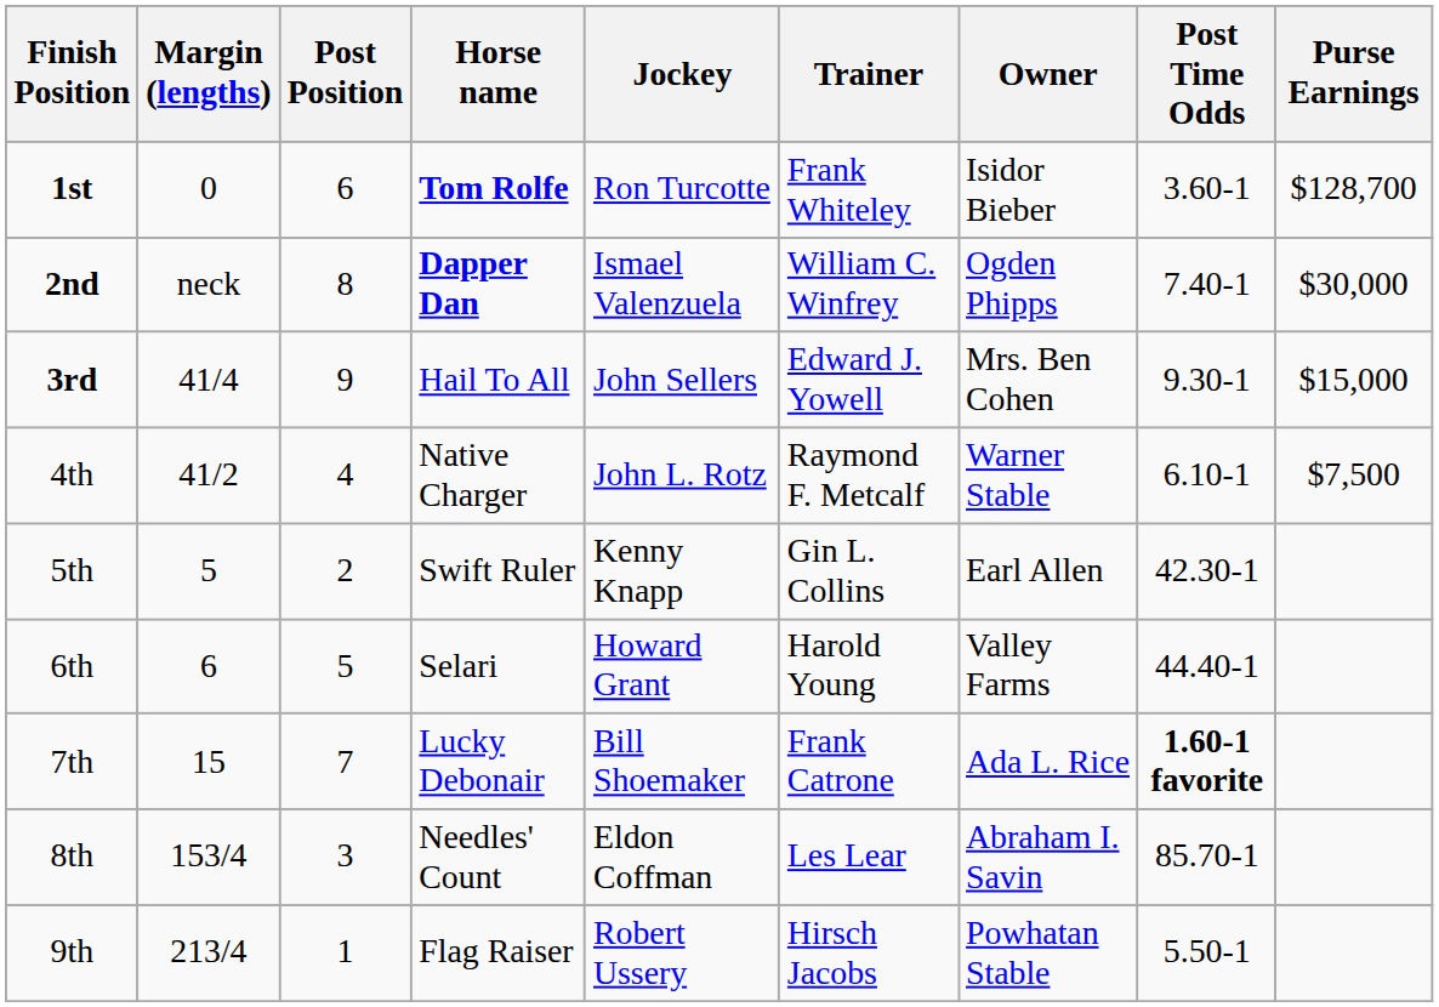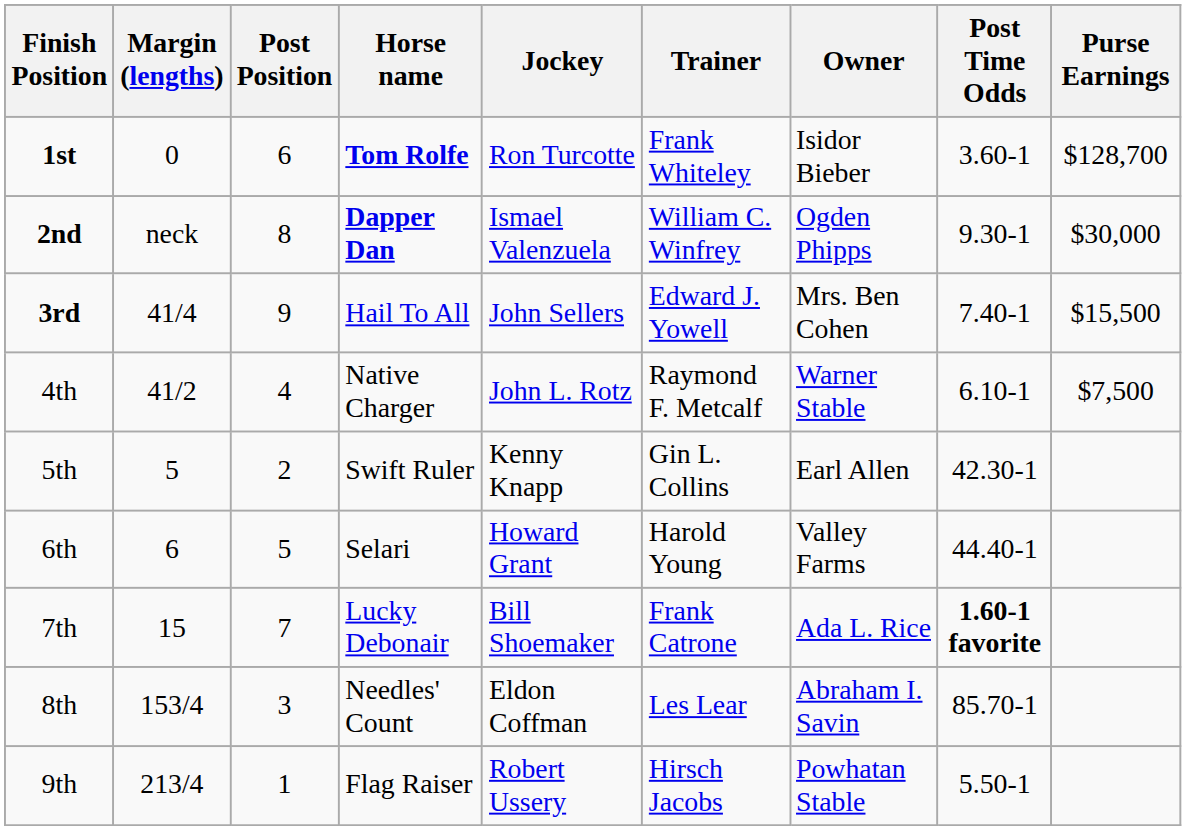 <table class="wikitable sortable" | border="2" cellpadding="1" style="border-collapse: collapse; font-size:90%">
 <tr>
 <th width="45px">Finish <br> Position</th>
 <th width="45px">Margin<br> <span>(<a href='#'>lengths</a>)</span></th>
 <th width="40px">Post <br> Position</th>
 <th width="110px">Horse name</th>
 <th width="110px">Jockey</th>
 <th width="110px">Trainer</th>
 <th width="110px">Owner</th>
 <th width="65px">Post Time <br> Odds</th>
 <th width="70px">Purse <br> Earnings</th>
 </tr>
 <tr>
 <td align=center><strong>1<span>st</span></strong></td>
 <td align=center>0</td>
 <td align=center>6</td>
 <td><strong><a href='#'>Tom Rolfe</a></strong></td>
 <td><a href='#'>Ron Turcotte</a></td>
 <td><a href='#'>Frank Whiteley</a></td>
 <td>Isidor Bieber</td>
 <td align=center>3.60-1</td>
 <td align=center>$128,700</td>
 </tr>
 <tr>
 <td align=center><strong>2<span>nd</span></strong></td>
 <td align=center><span>neck</span></td>
 <td align=center>8</td>
 <td><strong><a href='#'>Dapper Dan</a></strong></td>
 <td><a href='#'>Ismael Valenzuela</a></td>
 <td><a href='#'>William C. Winfrey</a></td>
 <td><a href='#'>Ogden Phipps</a></td>
-<td align=center>7.40-1</td>
+<td align=center>9.30-1</td>
 <td align=center>$30,000</td>
 </tr>
 <tr>
 <td align=center><strong>3<span>rd</span></strong></td>
 <td align=center>4<span>1/4</span></td>
 <td align=center>9</td>
 <td><a href='#'>Hail To All</a></td>
 <td><a href='#'>John Sellers</a></td>
 <td><a href='#'>Edward J. Yowell</a></td>
 <td>Mrs. Ben Cohen</td>
-<td align=center>9.30-1</td>
-<td align=center>$15,000</td>
+<td align=center>7.40-1</td>
+<td align=center>$15,500</td>
 </tr>
 <tr>
 <td align=center>4<span>th</span></td>
 <td align=center>4<span>1/2</span></td>
 <td align=center>4</td>
 <td>Native Charger</td>
 <td><a href='#'>John L. Rotz</a></td>
 <td>Raymond F. Metcalf</td>
 <td><a href='#'>Warner Stable</a></td>
 <td align=center>6.10-1</td>
 <td align=center>$7,500</td>
 </tr>
 <tr>
 <td align=center>5<span>th</span></td>
 <td align=center>5</td>
 <td align=center>2</td>
 <td>Swift Ruler</td>
 <td>Kenny Knapp</td>
 <td>Gin L. Collins</td>
 <td>Earl Allen</td>
 <td align=center>42.30-1</td>
 <td align=center></td>
 </tr>
 <tr>
 <td align=center>6<span>th</span></td>
 <td align=center>6</td>
 <td align=center>5</td>
 <td>Selari</td>
 <td><a href='#'>Howard Grant</a></td>
 <td>Harold Young</td>
 <td>Valley Farms</td>
 <td align=center>44.40-1</td>
 <td></td>
 </tr>
 <tr>
 <td align=center>7<span>th</span></td>
 <td align=center>15</td>
 <td align=center>7</td>
 <td><a href='#'>Lucky Debonair</a></td>
 <td><a href='#'>Bill Shoemaker</a></td>
 <td><a href='#'>Frank Catrone</a></td>
 <td><a href='#'>Ada L. Rice</a></td>
 <td align=center><strong>1.60-1</strong> <br><strong><span>favorite</span></strong></td>
 <td></td>
 </tr>
 <tr>
 <td align=center>8<span>th</span></td>
 <td align=center>15<span>3/4</span></td>
 <td align=center>3</td>
 <td>Needles' Count</td>
 <td>Eldon Coffman</td>
 <td><a href='#'>Les Lear</a></td>
 <td><a href='#'>Abraham I. Savin</a></td>
 <td align=center>85.70-1</td>
 <td></td>
 </tr>
 <tr>
 <td align=center>9<span>th</span></td>
 <td align=center>21<span>3/4</span></td>
 <td align=center>1</td>
 <td>Flag Raiser</td>
 <td><a href='#'>Robert Ussery</a></td>
 <td><a href='#'>Hirsch Jacobs</a></td>
 <td><a href='#'>Powhatan Stable</a></td>
 <td align=center>5.50-1</td>
 <td></td>
 </tr>
 </table>
